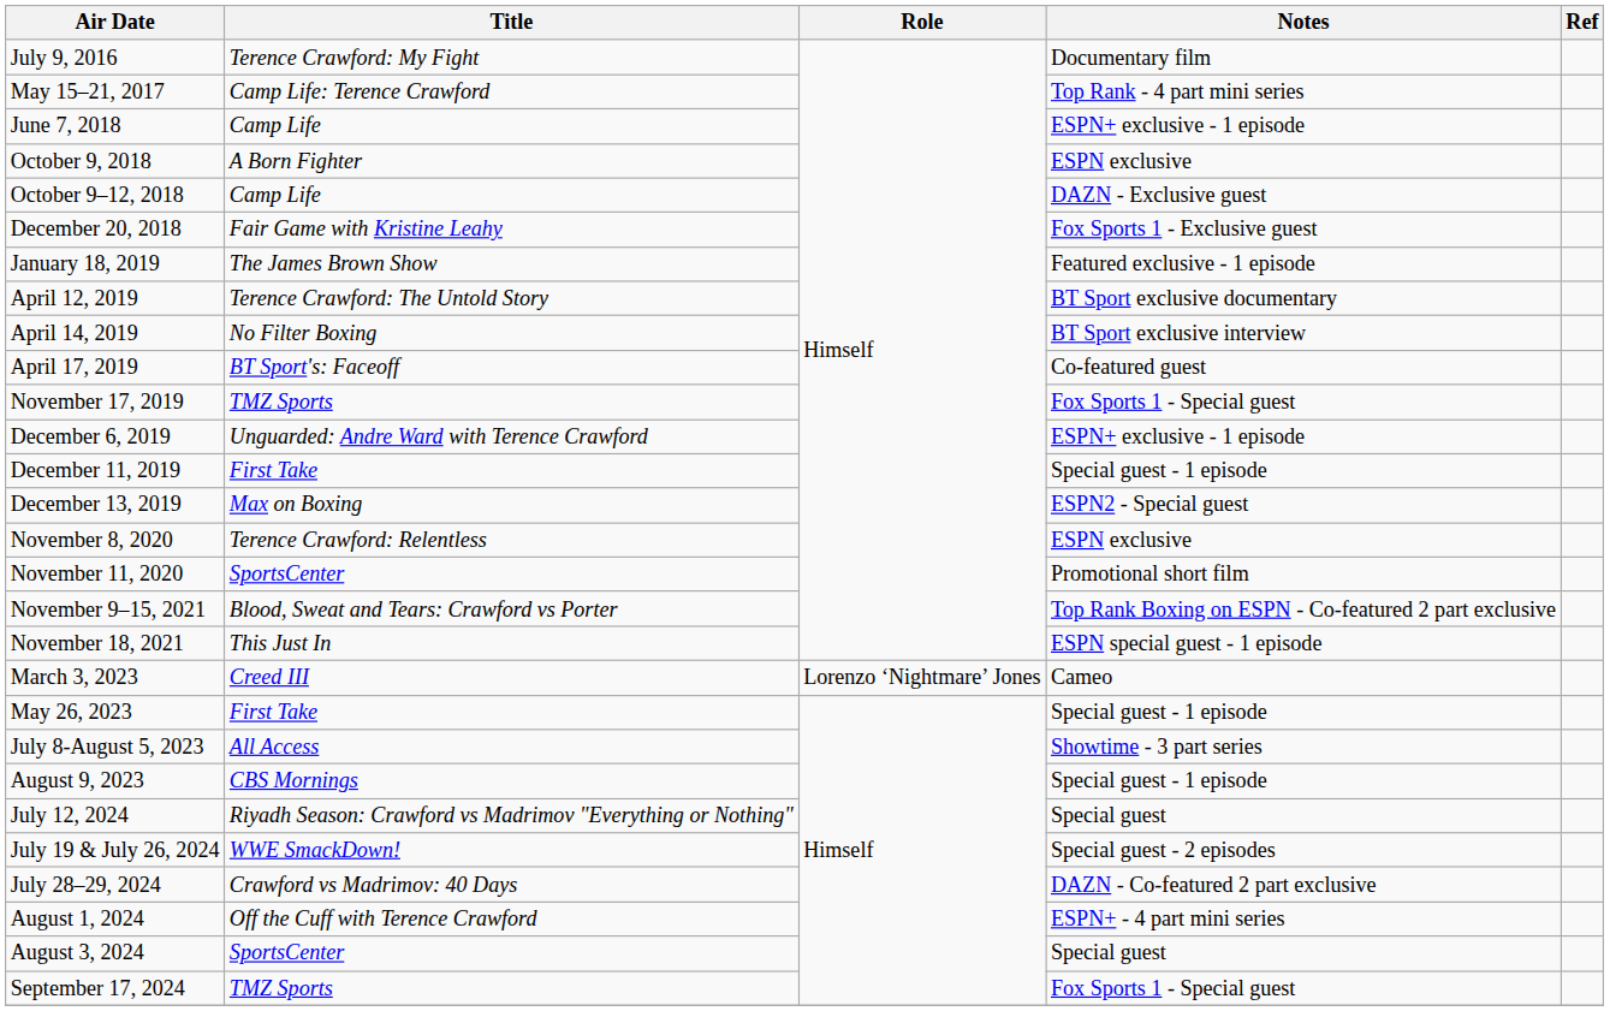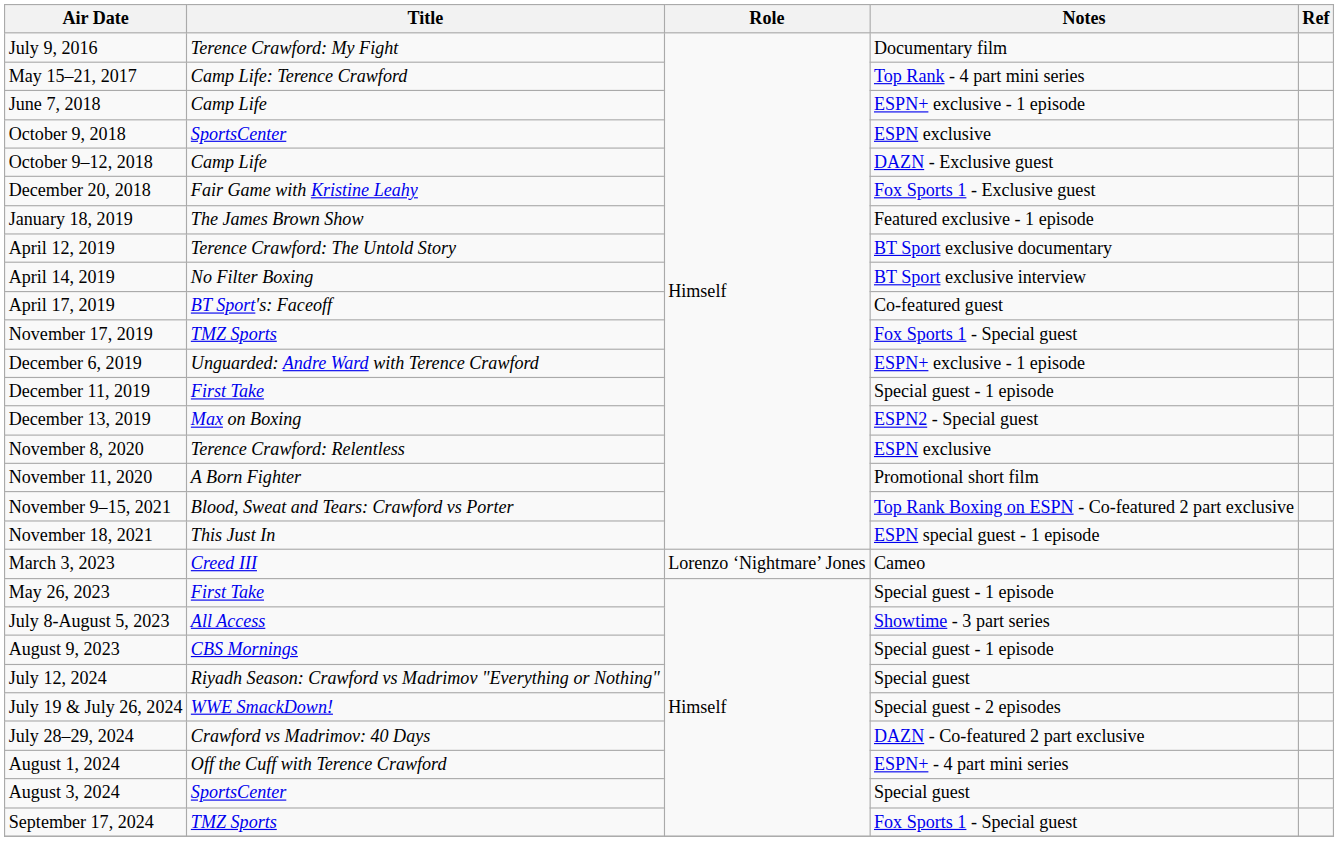 <table class="wikitable">
 <tr>
 <th>Air Date</th>
 <th>Title</th>
 <th>Role</th>
 <th>Notes</th>
 <th>Ref</th>
 </tr>
 <tr>
 <td>July 9, 2016</td>
 <td><em>Terence Crawford: My Fight</em></td>
 <td rowspan="18">Himself</td>
 <td>Documentary film</td>
 <td></td>
 </tr>
 <tr>
 <td>May 15–21, 2017</td>
 <td><em>Camp Life: Terence Crawford</em></td>
 <td><a href='#'>Top Rank</a> - 4 part mini series</td>
 <td></td>
 </tr>
 <tr>
 <td>June 7, 2018</td>
 <td><em>Camp Life</em></td>
 <td><a href='#'>ESPN+</a> exclusive - 1 episode</td>
 <td></td>
 </tr>
 <tr>
 <td>October 9, 2018</td>
-<td><em>A Born Fighter</em></td>
+<td><em><a href='#'>SportsCenter</a></em></td>
 <td><a href='#'>ESPN</a> exclusive</td>
 <td></td>
 </tr>
 <tr>
 <td>October 9–12, 2018</td>
 <td><em>Camp Life</em></td>
 <td><a href='#'>DAZN</a> - Exclusive guest</td>
 <td></td>
 </tr>
 <tr>
 <td>December 20, 2018</td>
 <td><em>Fair Game with <a href='#'>Kristine Leahy</a></em></td>
 <td><a href='#'>Fox Sports 1</a> - Exclusive guest</td>
 <td></td>
 </tr>
 <tr>
 <td>January 18, 2019</td>
 <td><em>The James Brown Show</em></td>
 <td>Featured exclusive - 1 episode</td>
 <td></td>
 </tr>
 <tr>
 <td>April 12, 2019</td>
 <td><em>Terence Crawford: The Untold Story</em></td>
 <td><a href='#'>BT Sport</a> exclusive documentary</td>
 <td></td>
 </tr>
 <tr>
 <td>April 14, 2019</td>
 <td><em>No Filter Boxing</em></td>
 <td><a href='#'>BT Sport</a> exclusive interview</td>
 <td></td>
 </tr>
 <tr>
 <td>April 17, 2019</td>
 <td><em><a href='#'>BT Sport</a>'s: Faceoff</em></td>
 <td>Co-featured guest</td>
 <td></td>
 </tr>
 <tr>
 <td>November 17, 2019</td>
 <td><em><a href='#'>TMZ Sports</a></em></td>
 <td><a href='#'>Fox Sports 1</a> - Special guest</td>
 <td></td>
 </tr>
 <tr>
 <td>December 6, 2019</td>
 <td><em>Unguarded: <a href='#'>Andre Ward</a> with Terence Crawford</em></td>
 <td><a href='#'>ESPN+</a> exclusive - 1 episode</td>
 <td></td>
 </tr>
 <tr>
 <td>December 11, 2019</td>
 <td><em><a href='#'>First Take</a></em></td>
 <td>Special guest - 1 episode</td>
 <td></td>
 </tr>
 <tr>
 <td>December 13, 2019</td>
 <td><em><a href='#'>Max</a> on Boxing</em></td>
 <td><a href='#'>ESPN2</a> - Special guest</td>
 <td></td>
 </tr>
 <tr>
 <td>November 8, 2020</td>
 <td><em>Terence Crawford: Relentless</em></td>
 <td><a href='#'>ESPN</a> exclusive</td>
 <td></td>
 </tr>
 <tr>
 <td>November 11, 2020</td>
-<td><em><a href='#'>SportsCenter</a></em></td>
+<td><em>A Born Fighter</em></td>
 <td>Promotional short film</td>
 <td></td>
 </tr>
 <tr>
 <td>November 9–15, 2021</td>
 <td><em>Blood, Sweat and Tears: Crawford vs Porter</em></td>
 <td><a href='#'>Top Rank Boxing on ESPN</a> - Co-featured 2 part exclusive</td>
 <td></td>
 </tr>
 <tr>
 <td>November 18, 2021</td>
 <td><em>This Just In</em></td>
 <td><a href='#'>ESPN</a> special guest - 1 episode</td>
 <td></td>
 </tr>
 <tr>
 <td>March 3, 2023</td>
 <td><em><a href='#'>Creed III</a></em></td>
 <td>Lorenzo ‘Nightmare’ Jones</td>
 <td>Cameo</td>
 <td></td>
 </tr>
 <tr>
 <td>May 26, 2023</td>
 <td><em><a href='#'>First Take</a></em></td>
 <td rowspan="9">Himself</td>
 <td>Special guest - 1 episode</td>
 <td></td>
 </tr>
 <tr>
 <td>July 8-August 5, 2023</td>
 <td><em><a href='#'>All Access</a></em></td>
 <td><a href='#'>Showtime</a> - 3 part series</td>
 <td></td>
 </tr>
 <tr>
 <td>August 9, 2023</td>
 <td><em><a href='#'>CBS Mornings</a></em></td>
 <td>Special guest - 1 episode</td>
 <td></td>
 </tr>
 <tr>
 <td>July 12, 2024</td>
 <td><em>Riyadh Season: Crawford vs Madrimov "Everything or Nothing"</em></td>
 <td>Special guest</td>
 <td></td>
 </tr>
 <tr>
 <td>July 19 & July 26, 2024</td>
 <td><em><a href='#'>WWE SmackDown!</a></em></td>
 <td>Special guest - 2 episodes</td>
 <td></td>
 </tr>
 <tr>
 <td>July 28–29, 2024</td>
 <td><em>Crawford vs Madrimov: 40 Days</em></td>
 <td><a href='#'>DAZN</a> - Co-featured 2 part exclusive</td>
 <td></td>
 </tr>
 <tr>
 <td>August 1, 2024</td>
 <td><em>Off the Cuff with Terence Crawford</em></td>
 <td><a href='#'>ESPN+</a> - 4 part mini series</td>
 <td></td>
 </tr>
 <tr>
 <td>August 3, 2024</td>
 <td><em><a href='#'>SportsCenter</a></em></td>
 <td>Special guest</td>
 <td></td>
 </tr>
 <tr>
 <td>September 17, 2024</td>
 <td><em><a href='#'>TMZ Sports</a></em></td>
 <td><a href='#'>Fox Sports 1</a> - Special guest</td>
 <td></td>
 </tr>
 <tr>
 </tr>
 </table>
